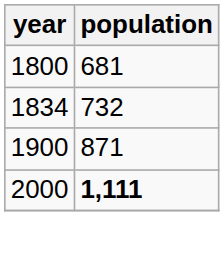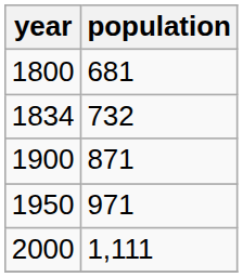 <table class="wikitable">
 <tr>
 <th>year</th>
 <th>population</th>
 </tr>
 <tr>
 <td>1800</td>
 <td>681</td>
 </tr>
 <tr>
 <td>1834</td>
 <td>732</td>
 </tr>
 <tr>
 <td>1900</td>
 <td>871</td>
 </tr>
 <tr>
+<td>1950</td>
+<td>971</td>
+</tr>
+<tr>
 <td>2000</td>
-<td><strong>1,111</strong></td>
+<td>1,111</td>
 </tr>
 <tr>
 </tr>
 </table>
